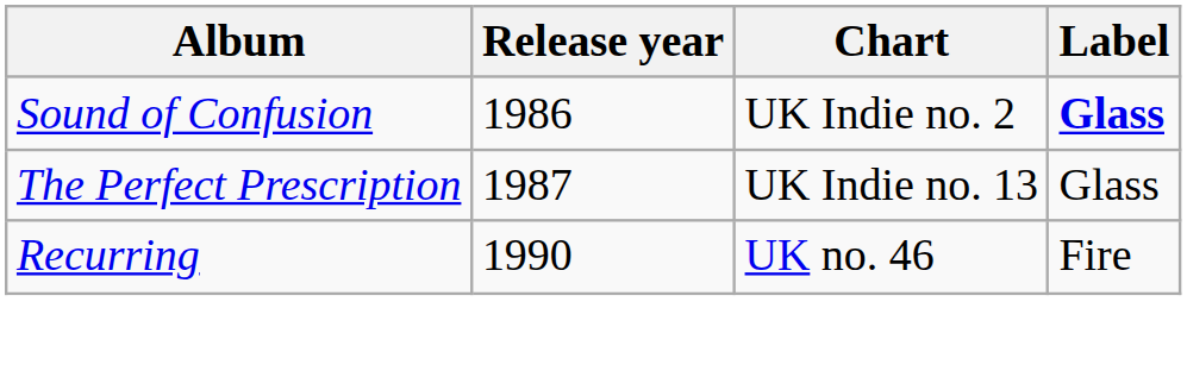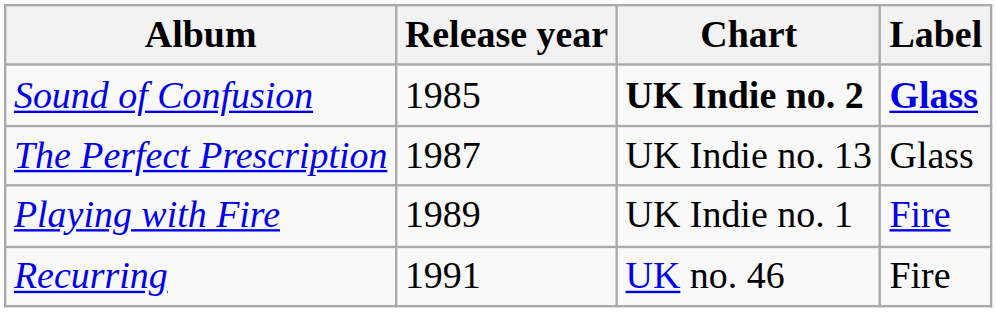 <table class="wikitable">
 <tr>
 <th>Album</th>
 <th>Release year</th>
 <th>Chart</th>
 <th>Label</th>
 </tr>
 <tr>
 <td><em><a href='#'>Sound of Confusion</a></em></td>
-<td>1986</td>
-<td>UK Indie no. 2</td>
+<td>1985</td>
+<td><strong>UK Indie no. 2</strong></td>
 <td><strong><a href='#'>Glass</a></strong></td>
 </tr>
 <tr>
 <td><em><a href='#'>The Perfect Prescription</a></em></td>
 <td>1987</td>
 <td>UK Indie no. 13</td>
 <td>Glass</td>
 </tr>
 <tr>
+<td><em><a href='#'>Playing with Fire</a></em></td>
+<td>1989</td>
+<td>UK Indie no. 1</td>
+<td><a href='#'>Fire</a></td>
+</tr>
+<tr>
 <td><em><a href='#'>Recurring</a></em></td>
-<td>1990</td>
+<td>1991</td>
 <td><a href='#'>UK</a> no. 46</td>
 <td>Fire</td>
 </tr>
 </table>
